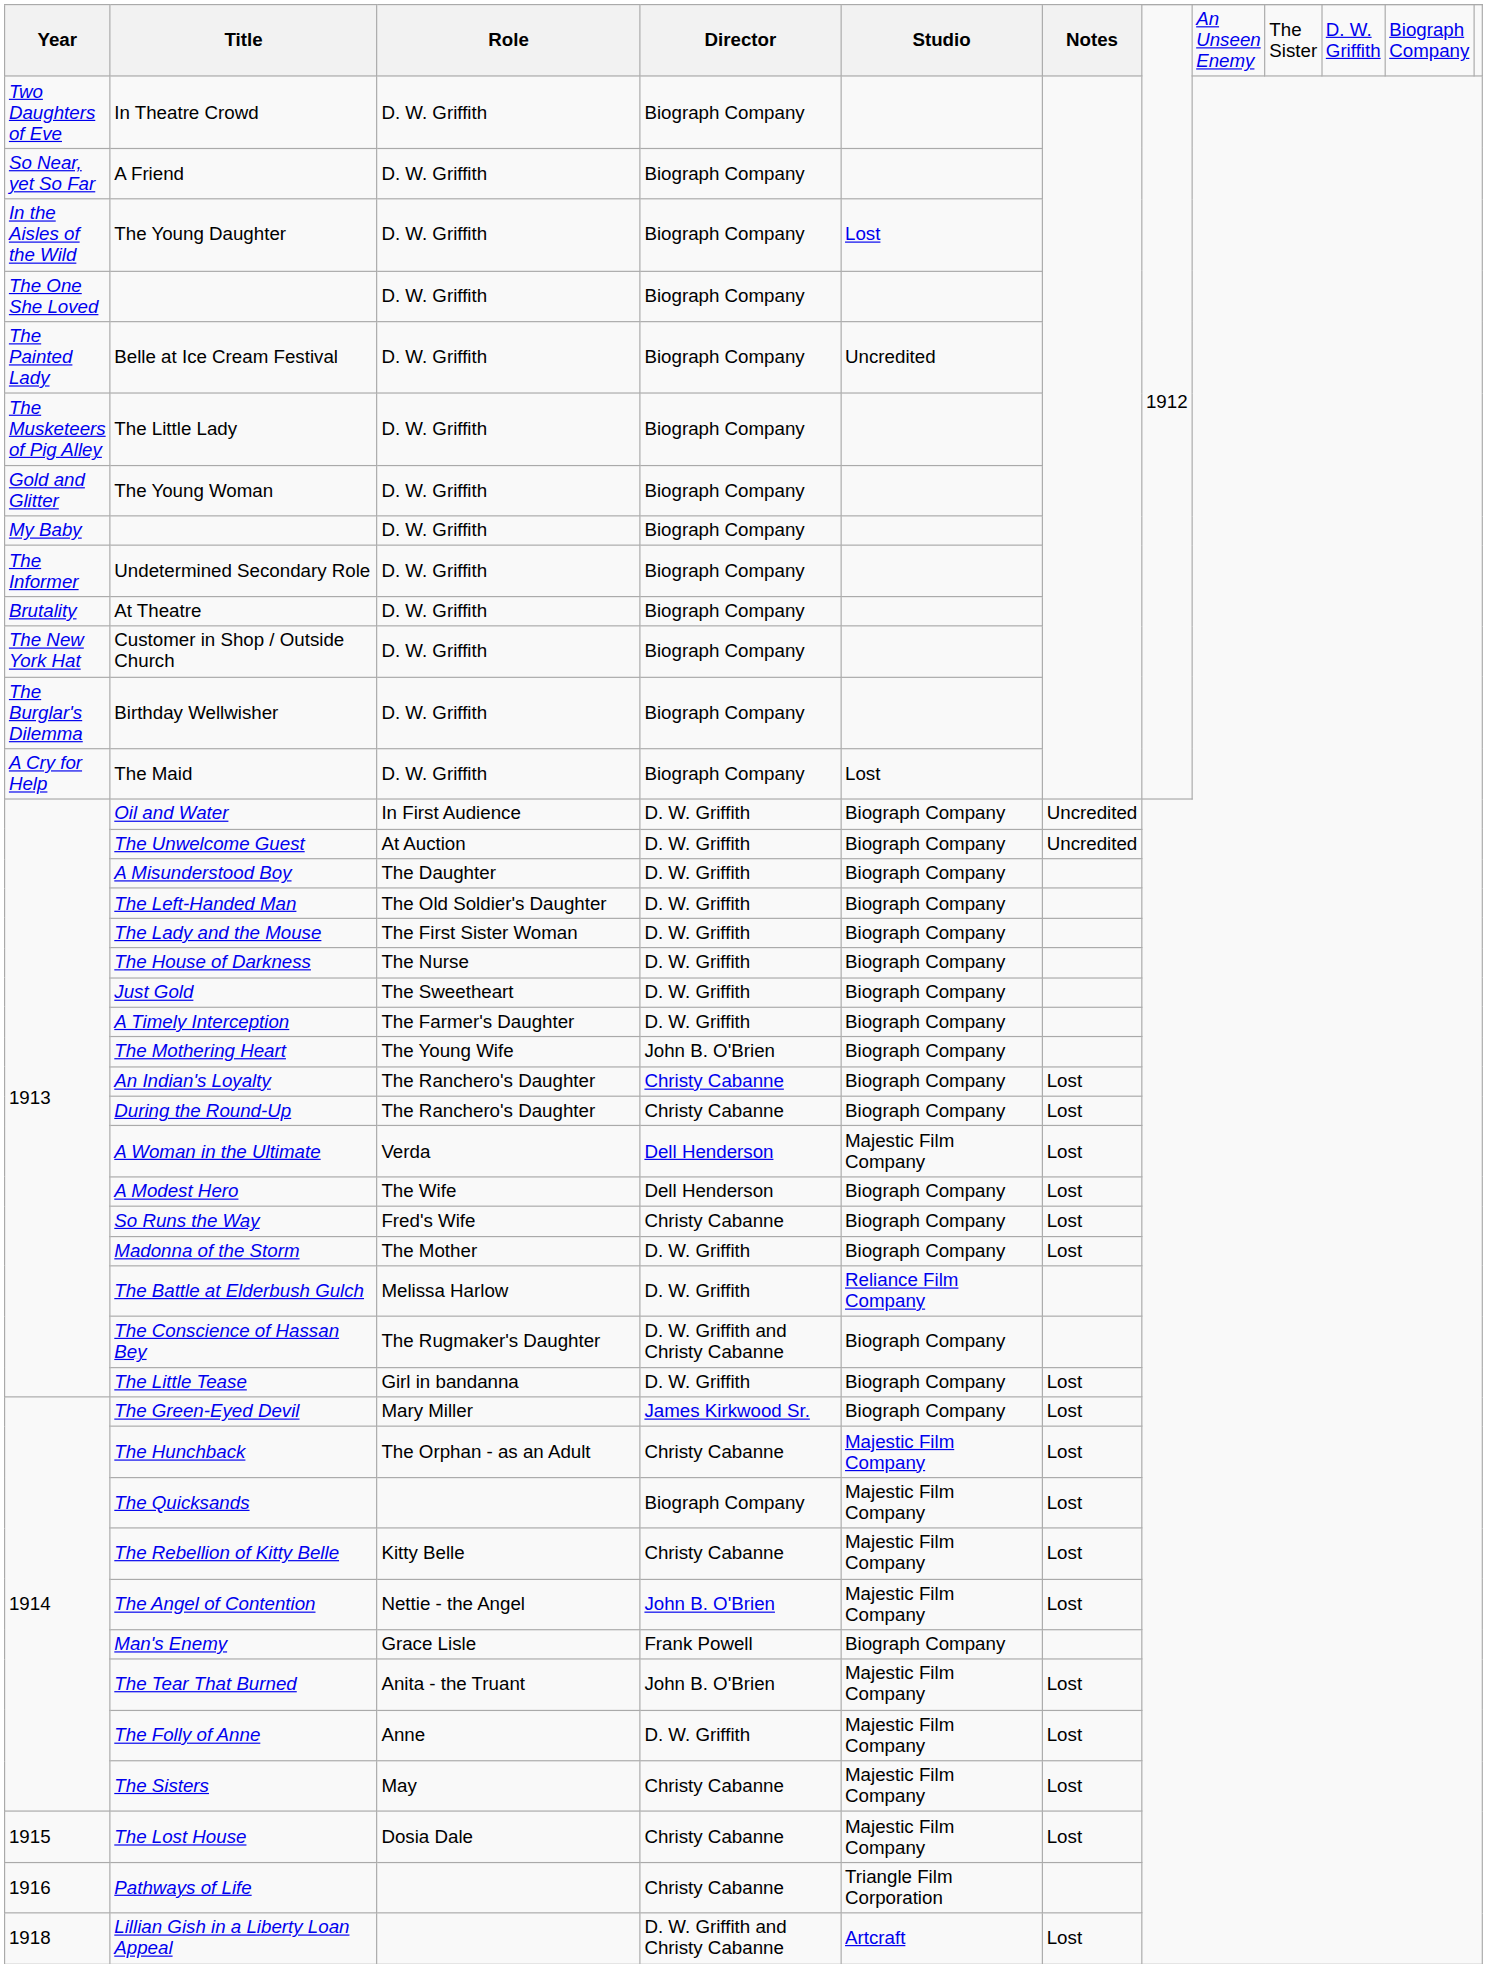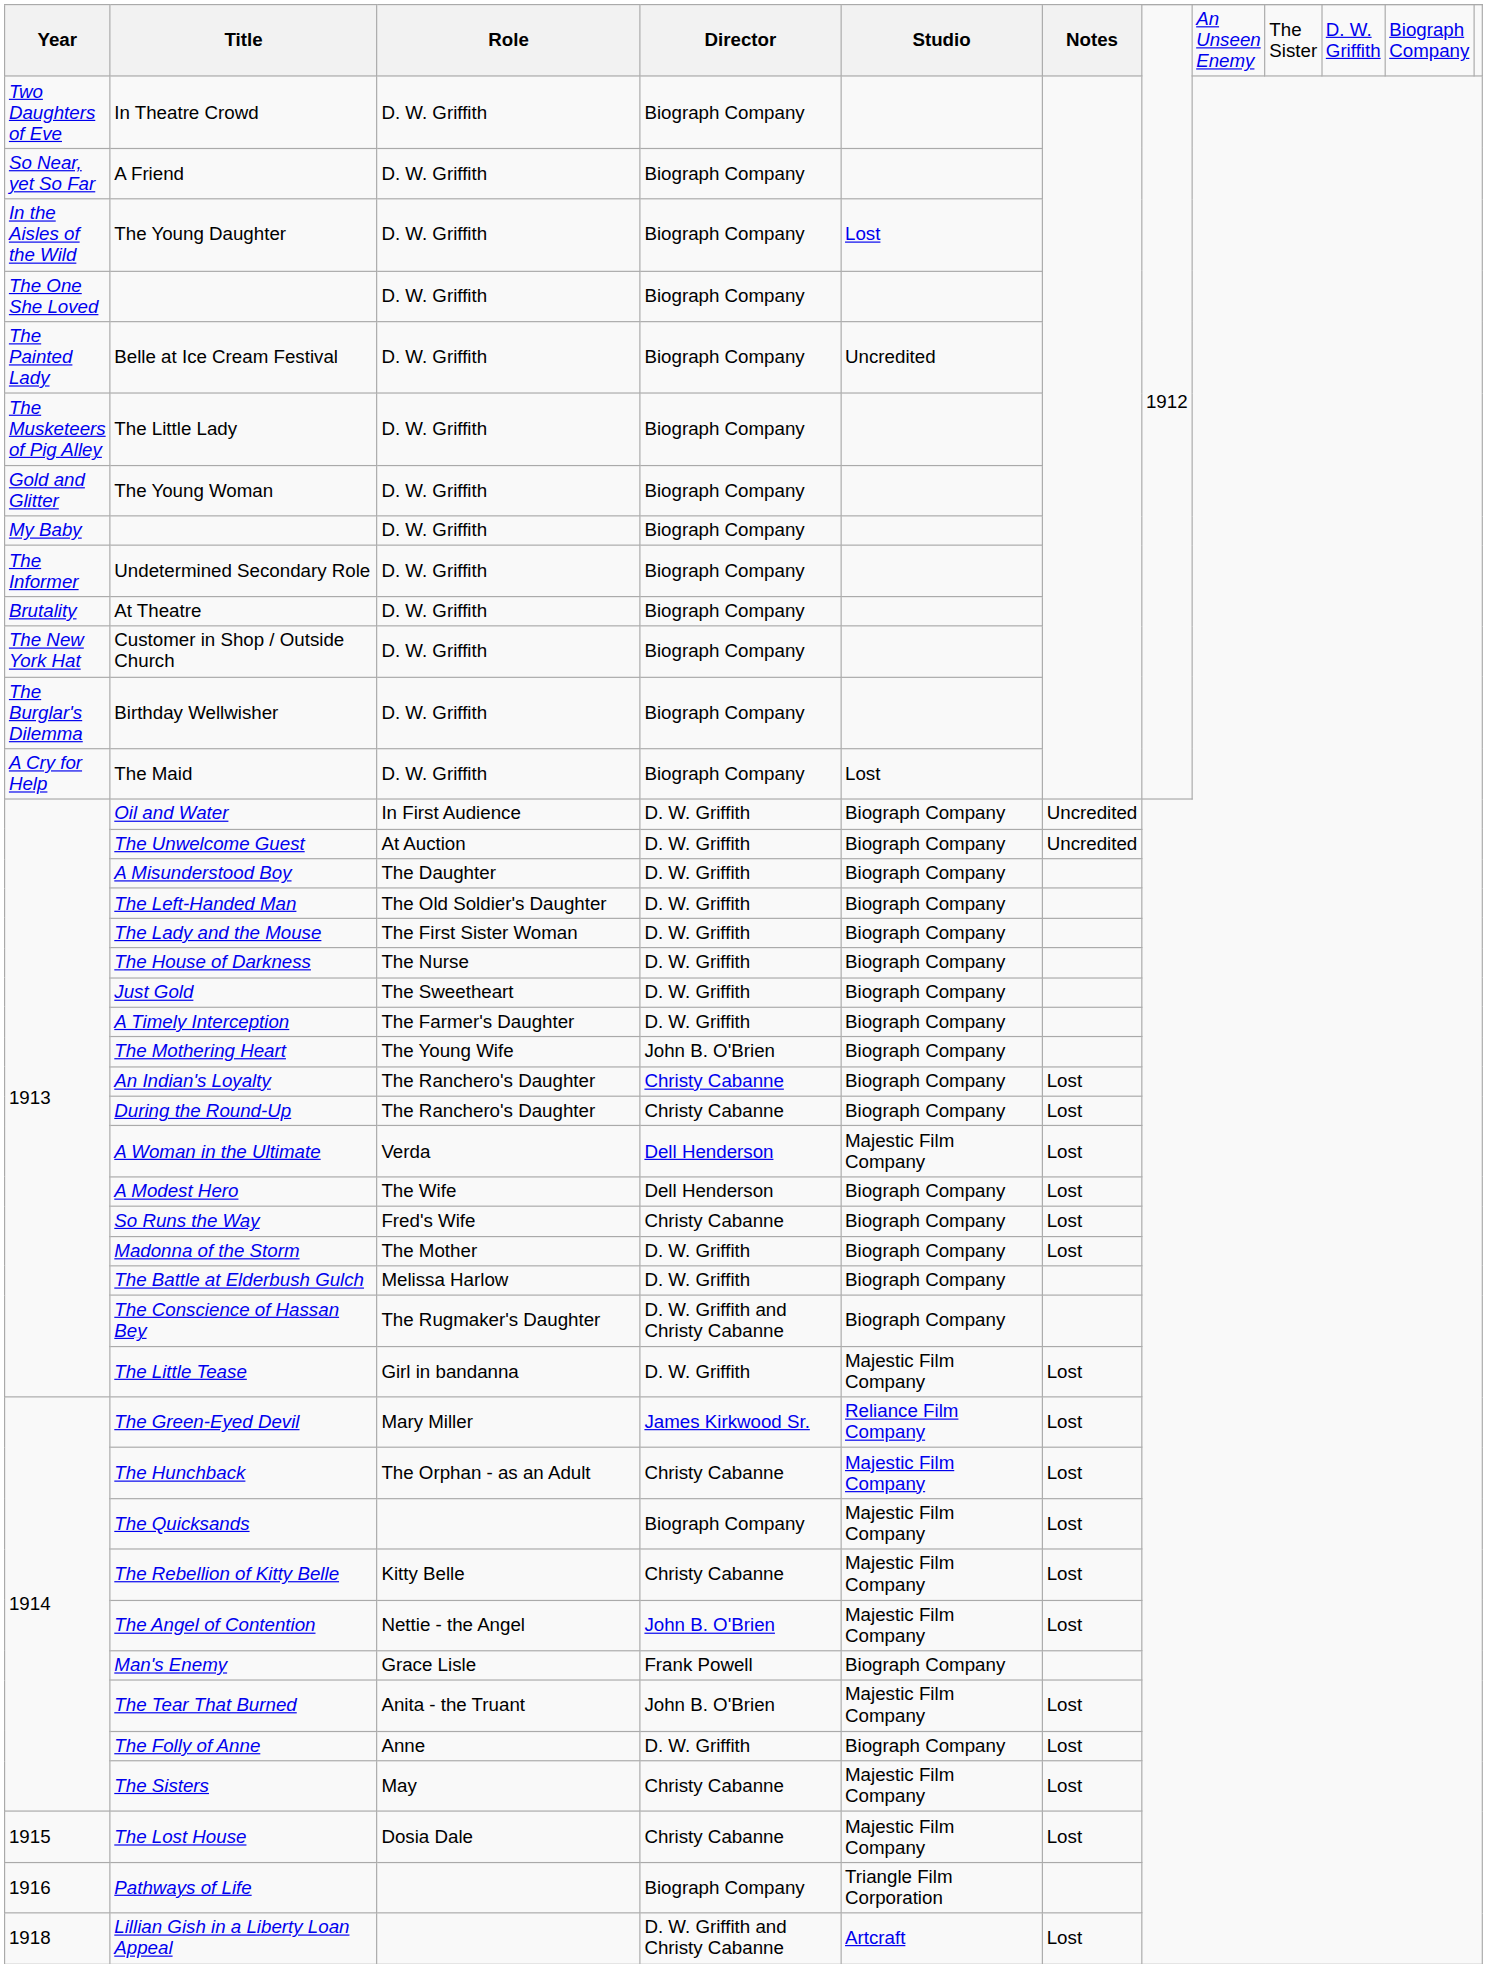 <table class="wikitable sortable" style="width: 100%; margin-right: 0;">
 <tr>
 <th scope="col" width="4%" rowspan="2">Year</th>
 <th scope="col" width="20%" rowspan="2">Title</th>
 <th scope="col" width="20%" rowspan="2">Role</th>
 <th scope="col" width="15%" rowspan="2">Director</th>
 <th scope="col" width="15%" rowspan="2">Studio</th>
 <th scope="col" width="4%" rowspan="2">Notes</th>
 </tr>
 <tr>
 <td rowspan=14>1912</td>
 <td><em><a href='#'>An Unseen Enemy</a></em></td>
 <td>The Sister</td>
 <td><a href='#'>D. W. Griffith</a></td>
 <td><a href='#'>Biograph Company</a></td>
 <td></td>
 </tr>
 <tr>
 <td><em><a href='#'>Two Daughters of Eve</a></em></td>
 <td>In Theatre Crowd</td>
 <td>D. W. Griffith</td>
 <td>Biograph Company</td>
 <td></td>
 </tr>
 <tr>
 <td><em><a href='#'>So Near, yet So Far</a></em></td>
 <td>A Friend</td>
 <td>D. W. Griffith</td>
 <td>Biograph Company</td>
 <td></td>
 </tr>
 <tr>
 <td><em><a href='#'>In the Aisles of the Wild</a></em></td>
 <td>The Young Daughter</td>
 <td>D. W. Griffith</td>
 <td>Biograph Company</td>
 <td><a href='#'>Lost</a></td>
 </tr>
 <tr>
 <td><em><a href='#'>The One She Loved</a></em></td>
 <td></td>
 <td>D. W. Griffith</td>
 <td>Biograph Company</td>
 <td></td>
 </tr>
 <tr>
 <td><em><a href='#'>The Painted Lady</a></em></td>
 <td>Belle at Ice Cream Festival</td>
 <td>D. W. Griffith</td>
 <td>Biograph Company</td>
 <td>Uncredited</td>
 </tr>
 <tr>
 <td><em><a href='#'>The Musketeers of Pig Alley</a></em></td>
 <td>The Little Lady</td>
 <td>D. W. Griffith</td>
 <td>Biograph Company</td>
 <td></td>
 </tr>
 <tr>
 <td><em><a href='#'>Gold and Glitter</a></em></td>
 <td>The Young Woman</td>
 <td>D. W. Griffith</td>
 <td>Biograph Company</td>
 <td></td>
 </tr>
 <tr>
 <td><em><a href='#'>My Baby</a></em></td>
 <td></td>
 <td>D. W. Griffith</td>
 <td>Biograph Company</td>
 <td></td>
 </tr>
 <tr>
 <td><em><a href='#'>The Informer</a></em></td>
 <td>Undetermined Secondary Role</td>
 <td>D. W. Griffith</td>
 <td>Biograph Company</td>
 <td></td>
 </tr>
 <tr>
 <td><em><a href='#'>Brutality</a></em></td>
 <td>At Theatre</td>
 <td>D. W. Griffith</td>
 <td>Biograph Company</td>
 <td></td>
 </tr>
 <tr>
 <td><em><a href='#'>The New York Hat</a></em></td>
 <td>Customer in Shop / Outside Church</td>
 <td>D. W. Griffith</td>
 <td>Biograph Company</td>
 <td></td>
 </tr>
 <tr>
 <td><em><a href='#'>The Burglar's Dilemma</a></em></td>
 <td>Birthday Wellwisher</td>
 <td>D. W. Griffith</td>
 <td>Biograph Company</td>
 <td></td>
 </tr>
 <tr>
 <td><em><a href='#'>A Cry for Help</a></em></td>
 <td>The Maid</td>
 <td>D. W. Griffith</td>
 <td>Biograph Company</td>
 <td>Lost</td>
 </tr>
 <tr>
 <td rowspan=18>1913</td>
 <td><em><a href='#'>Oil and Water</a></em></td>
 <td>In First Audience</td>
 <td>D. W. Griffith</td>
 <td>Biograph Company</td>
 <td>Uncredited</td>
 </tr>
 <tr>
 <td><em><a href='#'>The Unwelcome Guest</a></em></td>
 <td>At Auction</td>
 <td>D. W. Griffith</td>
 <td>Biograph Company</td>
 <td>Uncredited</td>
 </tr>
 <tr>
 <td><em><a href='#'>A Misunderstood Boy</a></em></td>
 <td>The Daughter</td>
 <td>D. W. Griffith</td>
 <td>Biograph Company</td>
 <td></td>
 </tr>
 <tr>
 <td><em><a href='#'>The Left-Handed Man</a></em></td>
 <td>The Old Soldier's Daughter</td>
 <td>D. W. Griffith</td>
 <td>Biograph Company</td>
 <td></td>
 </tr>
 <tr>
 <td><em><a href='#'>The Lady and the Mouse</a></em></td>
 <td>The First Sister Woman</td>
 <td>D. W. Griffith</td>
 <td>Biograph Company</td>
 <td></td>
 </tr>
 <tr>
 <td><em><a href='#'>The House of Darkness</a></em></td>
 <td>The Nurse</td>
 <td>D. W. Griffith</td>
 <td>Biograph Company</td>
 <td></td>
 </tr>
 <tr>
 <td><em><a href='#'>Just Gold</a></em></td>
 <td>The Sweetheart</td>
 <td>D. W. Griffith</td>
 <td>Biograph Company</td>
 <td></td>
 </tr>
 <tr>
 <td><em><a href='#'>A Timely Interception</a></em></td>
 <td>The Farmer's Daughter</td>
 <td>D. W. Griffith</td>
 <td>Biograph Company</td>
 <td></td>
 </tr>
 <tr>
 <td><em><a href='#'>The Mothering Heart</a></em></td>
 <td>The Young Wife</td>
 <td>John B. O'Brien</td>
 <td>Biograph Company</td>
 <td></td>
 </tr>
 <tr>
 <td><em><a href='#'>An Indian's Loyalty</a></em></td>
 <td>The Ranchero's Daughter</td>
 <td><a href='#'>Christy Cabanne</a></td>
 <td>Biograph Company</td>
 <td>Lost</td>
 </tr>
 <tr>
 <td><em><a href='#'>During the Round-Up</a></em></td>
 <td>The Ranchero's Daughter</td>
 <td>Christy Cabanne</td>
 <td>Biograph Company</td>
 <td>Lost</td>
 </tr>
 <tr>
 <td><em><a href='#'>A Woman in the Ultimate</a></em></td>
 <td>Verda</td>
 <td><a href='#'>Dell Henderson</a></td>
 <td>Majestic Film Company</td>
 <td>Lost</td>
 </tr>
 <tr>
 <td><em><a href='#'>A Modest Hero</a></em></td>
 <td>The Wife</td>
 <td>Dell Henderson</td>
 <td>Biograph Company</td>
 <td>Lost</td>
 </tr>
 <tr>
 <td><em><a href='#'>So Runs the Way</a></em></td>
 <td>Fred's Wife</td>
 <td>Christy Cabanne</td>
 <td>Biograph Company</td>
 <td>Lost</td>
 </tr>
 <tr>
 <td><em><a href='#'>Madonna of the Storm</a></em></td>
 <td>The Mother</td>
 <td>D. W. Griffith</td>
 <td>Biograph Company</td>
 <td>Lost</td>
 </tr>
 <tr>
 <td><em><a href='#'>The Battle at Elderbush Gulch</a></em></td>
 <td>Melissa Harlow</td>
 <td>D. W. Griffith</td>
-<td><a href='#'>Reliance Film Company</a></td>
+<td>Biograph Company</td>
 <td></td>
 </tr>
 <tr>
 <td><em><a href='#'>The Conscience of Hassan Bey</a></em></td>
 <td>The Rugmaker's Daughter</td>
 <td>D. W. Griffith and Christy Cabanne</td>
 <td>Biograph Company</td>
 <td></td>
 </tr>
 <tr>
 <td><em><a href='#'>The Little Tease</a></em></td>
 <td>Girl in bandanna</td>
 <td>D. W. Griffith</td>
-<td>Biograph Company</td>
+<td>Majestic Film Company</td>
 <td>Lost</td>
 </tr>
 <tr>
 <td rowspan=9>1914</td>
 <td><em><a href='#'>The Green-Eyed Devil</a></em></td>
 <td>Mary Miller</td>
 <td><a href='#'>James Kirkwood Sr.</a></td>
-<td>Biograph Company</td>
+<td><a href='#'>Reliance Film Company</a></td>
 <td>Lost</td>
 </tr>
 <tr>
 <td><em><a href='#'>The Hunchback</a></em></td>
 <td>The Orphan - as an Adult</td>
 <td>Christy Cabanne</td>
 <td><a href='#'>Majestic Film Company</a></td>
 <td>Lost</td>
 </tr>
 <tr>
 <td><em><a href='#'>The Quicksands</a></em></td>
 <td></td>
 <td>Biograph Company</td>
 <td>Majestic Film Company</td>
 <td>Lost</td>
 </tr>
 <tr>
 <td><em><a href='#'>The Rebellion of Kitty Belle</a></em></td>
 <td>Kitty Belle</td>
 <td>Christy Cabanne</td>
 <td>Majestic Film Company</td>
 <td>Lost</td>
 </tr>
 <tr>
 <td><em><a href='#'>The Angel of Contention</a></em></td>
 <td>Nettie - the Angel</td>
 <td><a href='#'>John B. O'Brien</a></td>
 <td>Majestic Film Company</td>
 <td>Lost</td>
 </tr>
 <tr>
 <td><em><a href='#'>Man's Enemy</a></em></td>
 <td>Grace Lisle</td>
 <td>Frank Powell</td>
 <td>Biograph Company</td>
 <td></td>
 </tr>
 <tr>
 <td><em><a href='#'>The Tear That Burned</a></em></td>
 <td>Anita - the Truant</td>
 <td>John B. O'Brien</td>
 <td>Majestic Film Company</td>
 <td>Lost</td>
 </tr>
 <tr>
 <td><em><a href='#'>The Folly of Anne</a></em></td>
 <td>Anne</td>
 <td>D. W. Griffith</td>
-<td>Majestic Film Company</td>
+<td>Biograph Company</td>
 <td>Lost</td>
 </tr>
 <tr>
 <td><em><a href='#'>The Sisters</a></em></td>
 <td>May</td>
 <td>Christy Cabanne</td>
 <td>Majestic Film Company</td>
 <td>Lost</td>
 </tr>
 <tr>
 <td rowspan=1>1915</td>
 <td><em><a href='#'>The Lost House</a></em></td>
 <td>Dosia Dale</td>
 <td>Christy Cabanne</td>
 <td>Majestic Film Company</td>
 <td>Lost</td>
 </tr>
 <tr>
 <td rowspan=1>1916</td>
 <td><em><a href='#'>Pathways of Life</a></em></td>
 <td></td>
-<td>Christy Cabanne</td>
+<td>Biograph Company</td>
 <td>Triangle Film Corporation</td>
 <td></td>
 </tr>
 <tr>
 <td rowspan=1>1918</td>
 <td><em><a href='#'>Lillian Gish in a Liberty Loan Appeal</a></em></td>
 <td></td>
 <td>D. W. Griffith and Christy Cabanne</td>
 <td><a href='#'>Artcraft</a></td>
 <td>Lost</td>
 </tr>
 </table>
